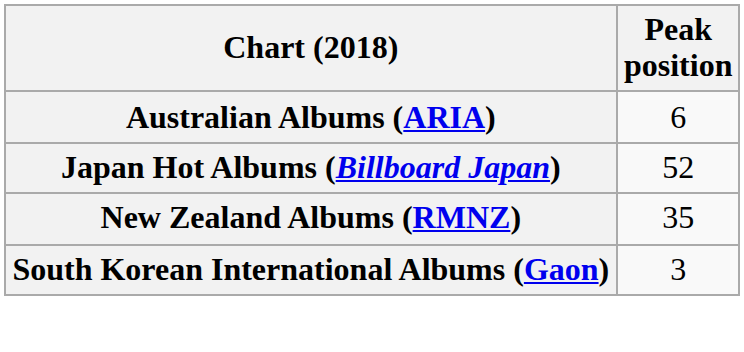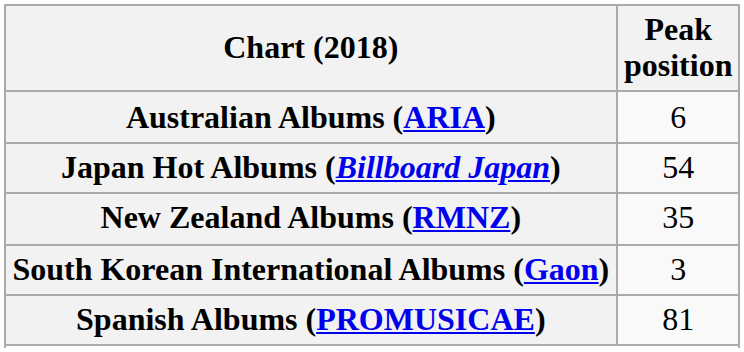 <table class="wikitable sortable plainrowheaders" style="text-align:center">
 <tr>
 <th scope="col">Chart (2018)</th>
 <th scope="col">Peak<br>position</th>
 </tr>
 <tr>
 <th scope="row">Australian Albums (<a href='#'>ARIA</a>)</th>
 <td>6</td>
 </tr>
 <tr>
 </tr>
 <tr>
 </tr>
 <tr>
 </tr>
 <tr>
 </tr>
 <tr>
 </tr>
 <tr>
 </tr>
 <tr>
 </tr>
 <tr>
 </tr>
 <tr>
 <th scope="row">Japan Hot Albums (<em><a href='#'>Billboard Japan</a></em>)</th>
-<td>52</td>
+<td>54</td>
 </tr>
 <tr>
 </tr>
 <tr>
 <th scope="row">New Zealand Albums (<a href='#'>RMNZ</a>)</th>
 <td>35</td>
 </tr>
 <tr>
 </tr>
 <tr>
 <th scope="row">South Korean International Albums (<a href='#'>Gaon</a>)</th>
 <td>3</td>
 </tr>
 <tr>
+<th scope="row">Spanish Albums (<a href='#'>PROMUSICAE</a>)</th>
+<td>81</td>
+</tr>
+<tr>
 </tr>
 <tr>
 </tr>
 <tr>
 </tr>
 <tr>
 </tr>
 <tr>
 </tr>
 </table>
